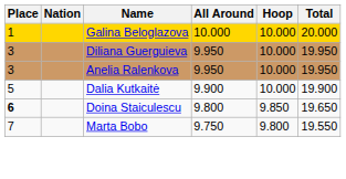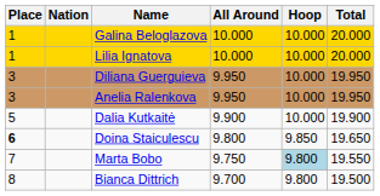 <table class="wikitable">
 <tr>
 <th>Place</th>
 <th>Nation</th>
 <th>Name</th>
 <th>All Around</th>
 <th>Hoop</th>
 <th>Total</th>
 </tr>
 <tr bgcolor=gold>
 <td>1</td>
 <td></td>
 <td><a href='#'>Galina Beloglazova</a></td>
+<td>10.000</td>
+<td>10.000</td>
+<td>20.000</td>
+</tr>
+<tr bgcolor=gold>
+<td>1</td>
+<td></td>
+<td><a href='#'>Lilia Ignatova</a></td>
 <td>10.000</td>
 <td>10.000</td>
 <td>20.000</td>
 </tr>
 <tr bgcolor=cc9966>
 <td>3</td>
 <td></td>
 <td><a href='#'>Diliana Guerguieva</a></td>
 <td>9.950</td>
 <td>10.000</td>
 <td>19.950</td>
 </tr>
 <tr bgcolor=cc9966>
 <td>3</td>
 <td></td>
 <td><a href='#'>Anelia Ralenkova</a></td>
 <td>9.950</td>
 <td>10.000</td>
 <td>19.950</td>
 </tr>
 <tr>
 <td>5</td>
 <td></td>
 <td><a href='#'>Dalia Kutkaitė</a></td>
 <td>9.900</td>
 <td>10.000</td>
 <td>19.900</td>
 </tr>
 <tr>
 <td><strong>6</strong></td>
 <td></td>
 <td><a href='#'>Doina Staiculescu</a></td>
 <td>9.800</td>
 <td>9.850</td>
 <td>19.650</td>
 </tr>
 <tr>
 <td>7</td>
 <td></td>
 <td><a href='#'>Marta Bobo</a></td>
 <td>9.750</td>
-<td>9.800</td>
+<td style="background: lightblue;">9.800</td>
 <td>19.550</td>
 </tr>
+<tr>
+<td>8</td>
+<td></td>
+<td><a href='#'>Bianca Dittrich</a></td>
+<td>9.700</td>
+<td>9.800</td>
+<td>19.500</td>
+</tr>
 </table>
